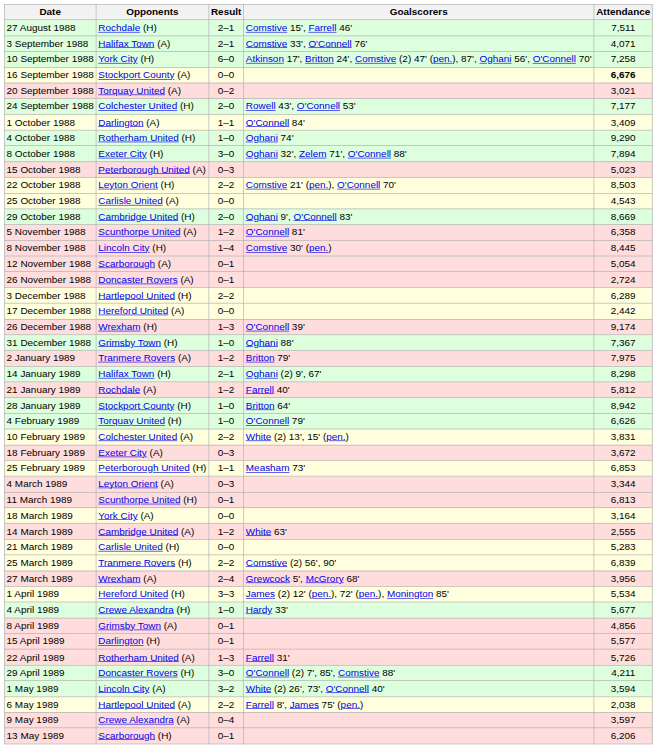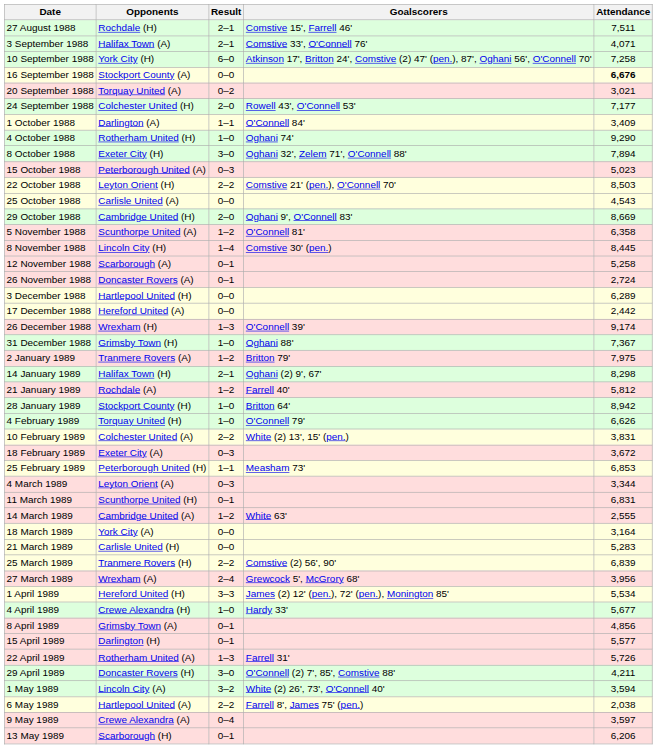 <table class="wikitable">
 <tr>
 <th>Date</th>
 <th>Opponents</th>
 <th>Result</th>
 <th>Goalscorers</th>
 <th>Attendance</th>
 </tr>
 <tr bgcolor="#ddffdd">
 <td>27 August 1988</td>
 <td><a href='#'>Rochdale</a> (H)</td>
 <td align="center">2–1</td>
 <td><a href='#'>Comstive</a> 15', <a href='#'>Farrell</a> 46'</td>
 <td align="center">7,511</td>
 </tr>
 <tr bgcolor="#ddffdd">
 <td>3 September 1988</td>
 <td><a href='#'>Halifax Town</a> (A)</td>
 <td align="center">2–1</td>
 <td><a href='#'>Comstive</a> 33', <a href='#'>O'Connell</a> 76'</td>
 <td align="center">4,071</td>
 </tr>
 <tr bgcolor="#ddffdd">
 <td>10 September 1988</td>
 <td><a href='#'>York City</a> (H)</td>
 <td align="center">6–0</td>
 <td><a href='#'>Atkinson</a> 17', <a href='#'>Britton</a> 24', <a href='#'>Comstive</a> (2) 47' (<a href='#'>pen.</a>), 87', <a href='#'>Oghani</a> 56', <a href='#'>O'Connell</a> 70'</td>
 <td align="center">7,258</td>
 </tr>
 <tr bgcolor="#ffffdd">
 <td>16 September 1988</td>
 <td><a href='#'>Stockport County</a> (A)</td>
 <td align="center">0–0</td>
 <td></td>
 <td align="center"><strong>6,676</strong></td>
 </tr>
 <tr bgcolor="#ffdddd">
 <td>20 September 1988</td>
 <td><a href='#'>Torquay United</a> (A)</td>
 <td align="center">0–2</td>
 <td></td>
 <td align="center">3,021</td>
 </tr>
 <tr bgcolor="#ddffdd">
 <td>24 September 1988</td>
 <td><a href='#'>Colchester United</a> (H)</td>
 <td align="center">2–0</td>
 <td><a href='#'>Rowell</a> 43', <a href='#'>O'Connell</a> 53'</td>
 <td align="center">7,177</td>
 </tr>
 <tr bgcolor="#ffffdd">
 <td>1 October 1988</td>
 <td><a href='#'>Darlington</a> (A)</td>
 <td align="center">1–1</td>
 <td><a href='#'>O'Connell</a> 84'</td>
 <td align="center">3,409</td>
 </tr>
 <tr bgcolor="#ddffdd">
 <td>4 October 1988</td>
 <td><a href='#'>Rotherham United</a> (H)</td>
 <td align="center">1–0</td>
 <td><a href='#'>Oghani</a> 74'</td>
 <td align="center">9,290</td>
 </tr>
 <tr bgcolor="#ddffdd">
 <td>8 October 1988</td>
 <td><a href='#'>Exeter City</a> (H)</td>
 <td align="center">3–0</td>
 <td><a href='#'>Oghani</a> 32', <a href='#'>Zelem</a> 71', <a href='#'>O'Connell</a> 88'</td>
 <td align="center">7,894</td>
 </tr>
 <tr bgcolor="#ffdddd">
 <td>15 October 1988</td>
 <td><a href='#'>Peterborough United</a> (A)</td>
 <td align="center">0–3</td>
 <td></td>
 <td align="center">5,023</td>
 </tr>
 <tr bgcolor="#ffffdd">
 <td>22 October 1988</td>
 <td><a href='#'>Leyton Orient</a> (H)</td>
 <td align="center">2–2</td>
 <td><a href='#'>Comstive</a> 21' (<a href='#'>pen.</a>), <a href='#'>O'Connell</a> 70'</td>
 <td align="center">8,503</td>
 </tr>
 <tr bgcolor="#ffffdd">
 <td>25 October 1988</td>
 <td><a href='#'>Carlisle United</a> (A)</td>
 <td align="center">0–0</td>
 <td></td>
 <td align="center">4,543</td>
 </tr>
 <tr bgcolor="#ddffdd">
 <td>29 October 1988</td>
 <td><a href='#'>Cambridge United</a> (H)</td>
 <td align="center">2–0</td>
 <td><a href='#'>Oghani</a> 9', <a href='#'>O'Connell</a> 83'</td>
 <td align="center">8,669</td>
 </tr>
 <tr bgcolor="#ffdddd">
 <td>5 November 1988</td>
 <td><a href='#'>Scunthorpe United</a> (A)</td>
 <td align="center">1–2</td>
 <td><a href='#'>O'Connell</a> 81'</td>
 <td align="center">6,358</td>
 </tr>
 <tr bgcolor="#ffdddd">
 <td>8 November 1988</td>
 <td><a href='#'>Lincoln City</a> (H)</td>
 <td align="center">1–4</td>
 <td><a href='#'>Comstive</a> 30' (<a href='#'>pen.</a>)</td>
 <td align="center">8,445</td>
 </tr>
 <tr bgcolor="#ffdddd">
 <td>12 November 1988</td>
 <td><a href='#'>Scarborough</a> (A)</td>
 <td align="center">0–1</td>
 <td></td>
-<td align="center">5,054</td>
+<td align="center">5,258</td>
 </tr>
 <tr bgcolor="#ffdddd">
 <td>26 November 1988</td>
 <td><a href='#'>Doncaster Rovers</a> (A)</td>
 <td align="center">0–1</td>
 <td></td>
 <td align="center">2,724</td>
 </tr>
 <tr bgcolor="#ffffdd">
 <td>3 December 1988</td>
 <td><a href='#'>Hartlepool United</a> (H)</td>
-<td align="center">2–2</td>
+<td align="center">0–0</td>
 <td></td>
 <td align="center">6,289</td>
 </tr>
 <tr bgcolor="#ffffdd">
 <td>17 December 1988</td>
 <td><a href='#'>Hereford United</a> (A)</td>
 <td align="center">0–0</td>
 <td></td>
 <td align="center">2,442</td>
 </tr>
 <tr bgcolor="#ffdddd">
 <td>26 December 1988</td>
 <td><a href='#'>Wrexham</a> (H)</td>
 <td align="center">1–3</td>
 <td><a href='#'>O'Connell</a> 39'</td>
 <td align="center">9,174</td>
 </tr>
 <tr bgcolor="#ddffdd">
 <td>31 December 1988</td>
 <td><a href='#'>Grimsby Town</a> (H)</td>
 <td align="center">1–0</td>
 <td><a href='#'>Oghani</a> 88'</td>
 <td align="center">7,367</td>
 </tr>
 <tr bgcolor="#ffdddd">
 <td>2 January 1989</td>
 <td><a href='#'>Tranmere Rovers</a> (A)</td>
 <td align="center">1–2</td>
 <td><a href='#'>Britton</a> 79'</td>
 <td align="center">7,975</td>
 </tr>
 <tr bgcolor="#ddffdd">
 <td>14 January 1989</td>
 <td><a href='#'>Halifax Town</a> (H)</td>
 <td align="center">2–1</td>
 <td><a href='#'>Oghani</a> (2) 9', 67'</td>
 <td align="center">8,298</td>
 </tr>
 <tr bgcolor="#ffdddd">
 <td>21 January 1989</td>
 <td><a href='#'>Rochdale</a> (A)</td>
 <td align="center">1–2</td>
 <td><a href='#'>Farrell</a> 40'</td>
 <td align="center">5,812</td>
 </tr>
 <tr bgcolor="#ddffdd">
 <td>28 January 1989</td>
 <td><a href='#'>Stockport County</a> (H)</td>
 <td align="center">1–0</td>
 <td><a href='#'>Britton</a> 64'</td>
 <td align="center">8,942</td>
 </tr>
 <tr bgcolor="#ddffdd">
 <td>4 February 1989</td>
 <td><a href='#'>Torquay United</a> (H)</td>
 <td align="center">1–0</td>
 <td><a href='#'>O'Connell</a> 79'</td>
 <td align="center">6,626</td>
 </tr>
 <tr bgcolor="#ffffdd">
 <td>10 February 1989</td>
 <td><a href='#'>Colchester United</a> (A)</td>
 <td align="center">2–2</td>
 <td><a href='#'>White</a> (2) 13', 15' (<a href='#'>pen.</a>)</td>
 <td align="center">3,831</td>
 </tr>
 <tr bgcolor="#ffdddd">
 <td>18 February 1989</td>
 <td><a href='#'>Exeter City</a> (A)</td>
 <td align="center">0–3</td>
 <td></td>
 <td align="center">3,672</td>
 </tr>
 <tr bgcolor="#ffffdd">
 <td>25 February 1989</td>
 <td><a href='#'>Peterborough United</a> (H)</td>
 <td align="center">1–1</td>
 <td><a href='#'>Measham</a> 73'</td>
 <td align="center">6,853</td>
 </tr>
 <tr bgcolor="#ffdddd">
 <td>4 March 1989</td>
 <td><a href='#'>Leyton Orient</a> (A)</td>
 <td align="center">0–3</td>
 <td></td>
 <td align="center">3,344</td>
 </tr>
 <tr bgcolor="#ffdddd">
 <td>11 March 1989</td>
 <td><a href='#'>Scunthorpe United</a> (H)</td>
 <td align="center">0–1</td>
 <td></td>
-<td align="center">6,813</td>
+<td align="center">6,831</td>
+</tr>
+<tr bgcolor="#ffdddd">
+<td>14 March 1989</td>
+<td><a href='#'>Cambridge United</a> (A)</td>
+<td align="center">1–2</td>
+<td><a href='#'>White</a> 63'</td>
+<td align="center">2,555</td>
 </tr>
 <tr bgcolor="#ffffdd">
 <td>18 March 1989</td>
 <td><a href='#'>York City</a> (A)</td>
 <td align="center">0–0</td>
 <td></td>
 <td align="center">3,164</td>
-</tr>
-<tr bgcolor="#ffdddd">
-<td>14 March 1989</td>
-<td><a href='#'>Cambridge United</a> (A)</td>
-<td align="center">1–2</td>
-<td><a href='#'>White</a> 63'</td>
-<td align="center">2,555</td>
 </tr>
 <tr bgcolor="#ffffdd">
 <td>21 March 1989</td>
 <td><a href='#'>Carlisle United</a> (H)</td>
 <td align="center">0–0</td>
 <td></td>
 <td align="center">5,283</td>
 </tr>
 <tr bgcolor="#ffffdd">
 <td>25 March 1989</td>
 <td><a href='#'>Tranmere Rovers</a> (H)</td>
 <td align="center">2–2</td>
 <td><a href='#'>Comstive</a> (2) 56', 90'</td>
 <td align="center">6,839</td>
 </tr>
 <tr bgcolor="#ffdddd">
 <td>27 March 1989</td>
 <td><a href='#'>Wrexham</a> (A)</td>
 <td align="center">2–4</td>
 <td><a href='#'>Grewcock</a> 5', <a href='#'>McGrory</a> 68'</td>
 <td align="center">3,956</td>
 </tr>
 <tr bgcolor="#ffffdd">
 <td>1 April 1989</td>
 <td><a href='#'>Hereford United</a> (H)</td>
 <td align="center">3–3</td>
 <td><a href='#'>James</a> (2) 12' (<a href='#'>pen.</a>), 72' (<a href='#'>pen.</a>), <a href='#'>Monington</a> 85'</td>
 <td align="center">5,534</td>
 </tr>
 <tr bgcolor="#ddffdd">
 <td>4 April 1989</td>
 <td><a href='#'>Crewe Alexandra</a> (H)</td>
 <td align="center">1–0</td>
 <td><a href='#'>Hardy</a> 33'</td>
 <td align="center">5,677</td>
 </tr>
 <tr bgcolor="#ffdddd">
 <td>8 April 1989</td>
 <td><a href='#'>Grimsby Town</a> (A)</td>
 <td align="center">0–1</td>
 <td></td>
 <td align="center">4,856</td>
 </tr>
 <tr bgcolor="#ffdddd">
 <td>15 April 1989</td>
 <td><a href='#'>Darlington</a> (H)</td>
 <td align="center">0–1</td>
 <td></td>
 <td align="center">5,577</td>
 </tr>
 <tr bgcolor="#ffdddd">
 <td>22 April 1989</td>
 <td><a href='#'>Rotherham United</a> (A)</td>
 <td align="center">1–3</td>
 <td><a href='#'>Farrell</a> 31'</td>
 <td align="center">5,726</td>
 </tr>
 <tr bgcolor="#ddffdd">
 <td>29 April 1989</td>
 <td><a href='#'>Doncaster Rovers</a> (H)</td>
 <td align="center">3–0</td>
 <td><a href='#'>O'Connell</a> (2) 7', 85', <a href='#'>Comstive</a> 88'</td>
 <td align="center">4,211</td>
 </tr>
 <tr bgcolor="#ddffdd">
 <td>1 May 1989</td>
 <td><a href='#'>Lincoln City</a> (A)</td>
 <td align="center">3–2</td>
 <td><a href='#'>White</a> (2) 26', 73', <a href='#'>O'Connell</a> 40'</td>
 <td align="center">3,594</td>
 </tr>
 <tr bgcolor="#ffffdd">
 <td>6 May 1989</td>
 <td><a href='#'>Hartlepool United</a> (A)</td>
 <td align="center">2–2</td>
 <td><a href='#'>Farrell</a> 8', <a href='#'>James</a> 75' (<a href='#'>pen.</a>)</td>
 <td align="center">2,038</td>
 </tr>
 <tr bgcolor="#ffdddd">
 <td>9 May 1989</td>
 <td><a href='#'>Crewe Alexandra</a> (A)</td>
 <td align="center">0–4</td>
 <td></td>
 <td align="center">3,597</td>
 </tr>
 <tr bgcolor="#ffdddd">
 <td>13 May 1989</td>
 <td><a href='#'>Scarborough</a> (H)</td>
 <td align="center">0–1</td>
 <td></td>
 <td align="center">6,206</td>
 </tr>
 </table>
